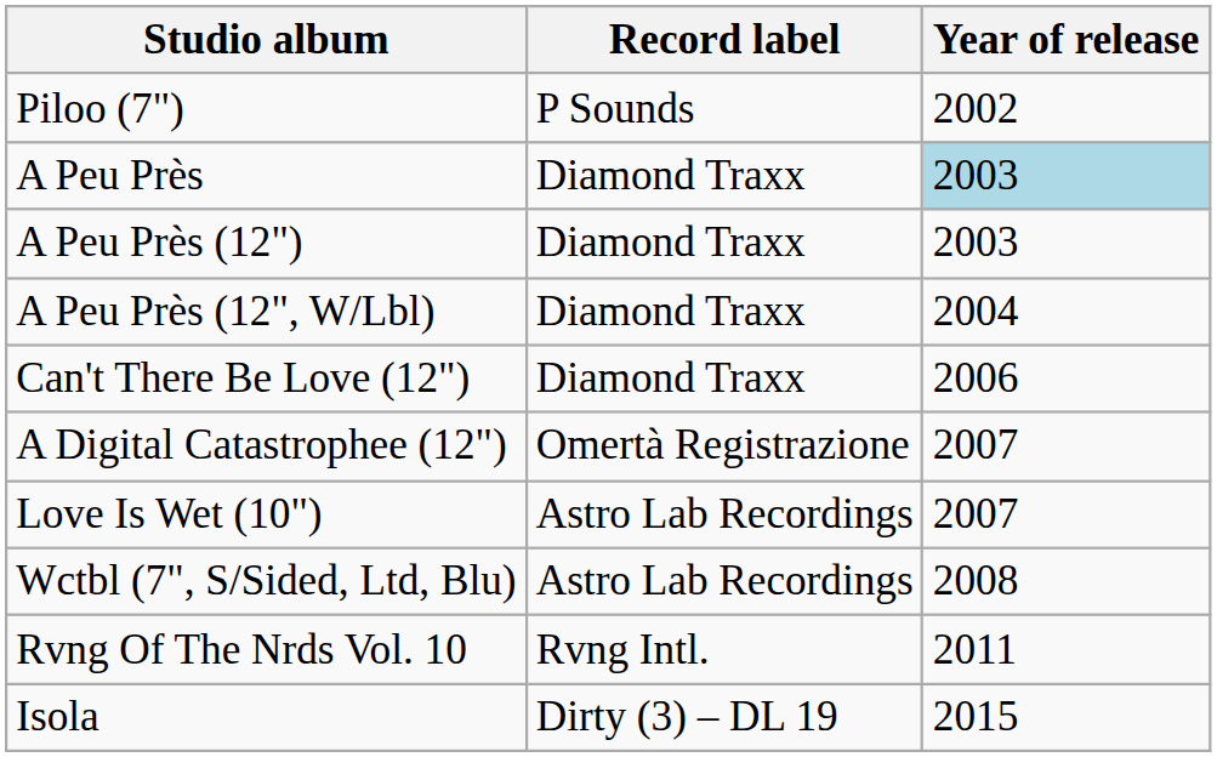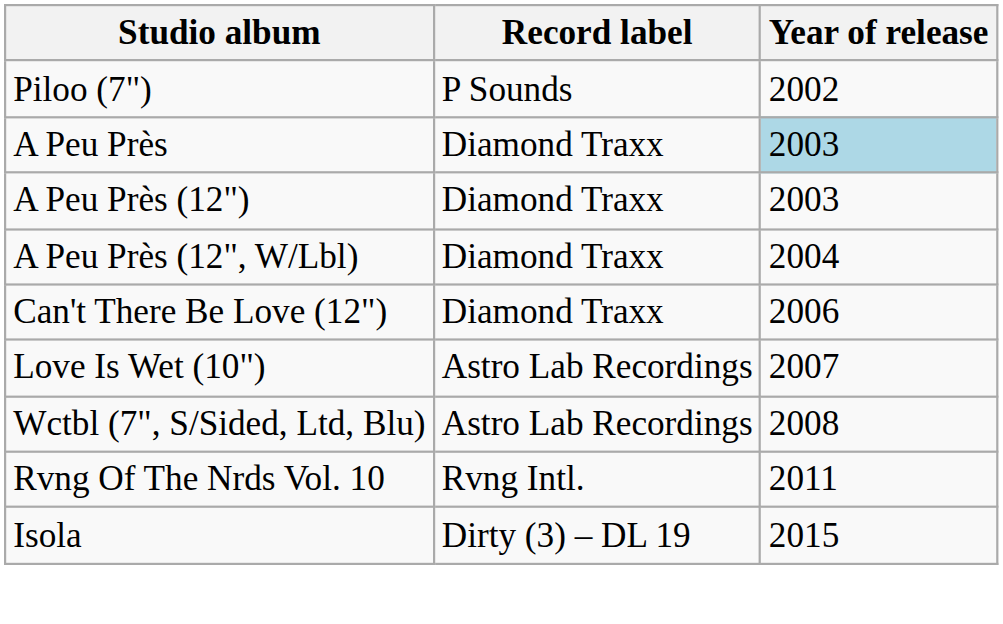 <table class="wikitable">
 <tr>
 <th><strong>Studio album</strong></th>
 <th><strong>Record label</strong></th>
 <th><strong>Year of release </strong></th>
 </tr>
 <tr>
 <td>Piloo (7")</td>
 <td>P Sounds</td>
 <td>2002</td>
 </tr>
 <tr>
 <td>A Peu Près</td>
 <td>Diamond Traxx</td>
 <td style="background: lightblue;">2003</td>
 </tr>
 <tr>
 <td>A Peu Près (12")</td>
 <td>Diamond Traxx</td>
 <td>2003</td>
 </tr>
 <tr>
 <td>A Peu Près (12", W/Lbl)</td>
 <td>Diamond Traxx</td>
 <td>2004</td>
 </tr>
 <tr>
 <td>Can't There Be Love (12")</td>
 <td>Diamond Traxx</td>
 <td>2006</td>
 </tr>
 <tr>
-<td>A Digital Catastrophee (12")</td>
-<td>Omertà Registrazione</td>
-<td>2007</td>
-</tr>
-<tr>
 <td>Love Is Wet (10")</td>
 <td>Astro Lab Recordings</td>
 <td>2007</td>
 </tr>
 <tr>
 <td>Wctbl (7", S/Sided, Ltd, Blu)</td>
 <td>Astro Lab Recordings</td>
 <td>2008</td>
 </tr>
 <tr>
 <td>Rvng Of The Nrds Vol. 10</td>
 <td>Rvng Intl.</td>
 <td>2011</td>
 </tr>
 <tr>
 <td>Isola</td>
 <td>Dirty (3) – DL 19</td>
 <td>2015</td>
 </tr>
 </table>
